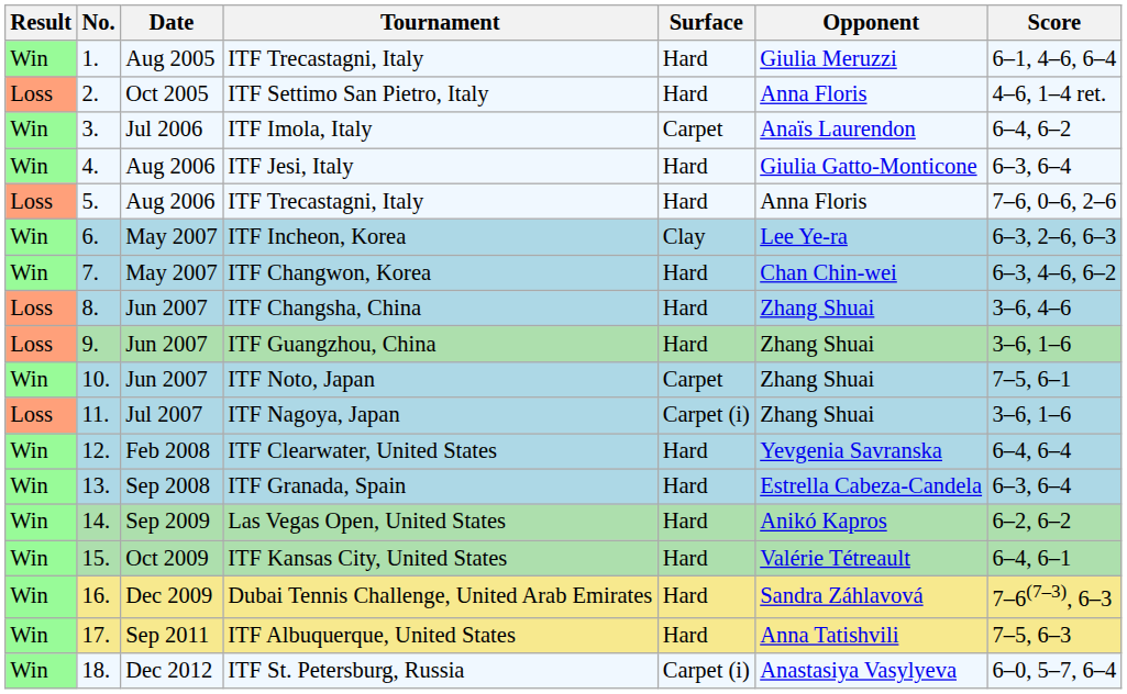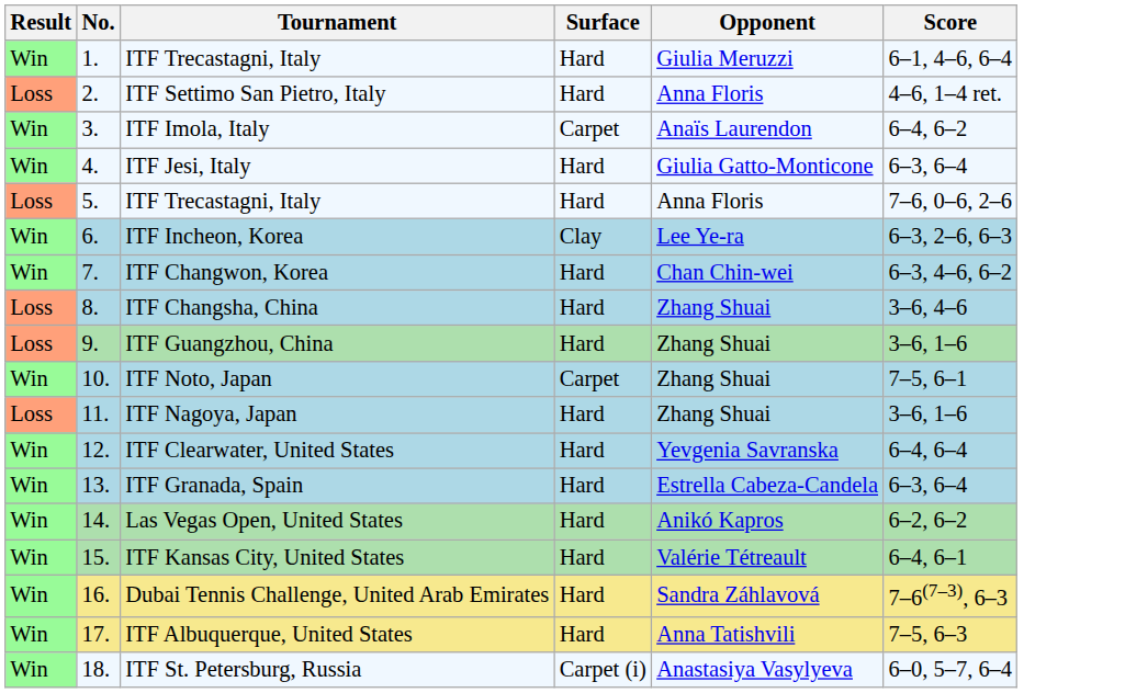 <table class="wikitable">
 <tr>
 <th>Result</th>
 <th>No.</th>
-<th>Date</th>
 <th>Tournament</th>
 <th>Surface</th>
 <th>Opponent</th>
 <th>Score</th>
 </tr>
 <tr bgcolor="#f0f8ff">
 <td style="background:#98fb98;">Win</td>
 <td>1.</td>
-<td>Aug 2005</td>
 <td>ITF Trecastagni, Italy</td>
 <td>Hard</td>
 <td> <a href='#'>Giulia Meruzzi</a></td>
 <td>6–1, 4–6, 6–4</td>
 </tr>
 <tr bgcolor="#f0f8ff">
 <td bgcolor=FFA07A>Loss</td>
 <td>2.</td>
-<td>Oct 2005</td>
 <td>ITF Settimo San Pietro, Italy</td>
 <td>Hard</td>
 <td> <a href='#'>Anna Floris</a></td>
 <td>4–6, 1–4 ret.</td>
 </tr>
 <tr bgcolor="#f0f8ff">
 <td style="background:#98fb98;">Win</td>
 <td>3.</td>
-<td>Jul 2006</td>
 <td>ITF Imola, Italy</td>
 <td>Carpet</td>
 <td> <a href='#'>Anaïs Laurendon</a></td>
 <td>6–4, 6–2</td>
 </tr>
 <tr bgcolor="#f0f8ff">
 <td style="background:#98fb98;">Win</td>
 <td>4.</td>
-<td>Aug 2006</td>
 <td>ITF Jesi, Italy</td>
 <td>Hard</td>
 <td> <a href='#'>Giulia Gatto-Monticone</a></td>
 <td>6–3, 6–4</td>
 </tr>
 <tr bgcolor="#f0f8ff">
 <td bgcolor=FFA07A>Loss</td>
 <td>5.</td>
-<td>Aug 2006</td>
 <td>ITF Trecastagni, Italy</td>
 <td>Hard</td>
 <td> Anna Floris</td>
 <td>7–6, 0–6, 2–6</td>
 </tr>
 <tr bgcolor="lightblue">
 <td style="background:#98fb98;">Win</td>
 <td>6.</td>
-<td>May 2007</td>
 <td>ITF Incheon, Korea</td>
 <td>Clay</td>
 <td> <a href='#'>Lee Ye-ra</a></td>
 <td>6–3, 2–6, 6–3</td>
 </tr>
 <tr bgcolor="lightblue">
 <td style="background:#98fb98;">Win</td>
 <td>7.</td>
-<td>May 2007</td>
 <td>ITF Changwon, Korea</td>
 <td>Hard</td>
 <td> <a href='#'>Chan Chin-wei</a></td>
 <td>6–3, 4–6, 6–2</td>
 </tr>
 <tr bgcolor="lightblue">
 <td bgcolor=FFA07A>Loss</td>
 <td>8.</td>
-<td>Jun 2007</td>
 <td>ITF Changsha, China</td>
 <td>Hard</td>
 <td> <a href='#'>Zhang Shuai</a></td>
 <td>3–6, 4–6</td>
 </tr>
 <tr bgcolor="#ADDFAD">
 <td bgcolor=FFA07A>Loss</td>
 <td>9.</td>
-<td>Jun 2007</td>
 <td>ITF Guangzhou, China</td>
 <td>Hard</td>
 <td> Zhang Shuai</td>
 <td>3–6, 1–6</td>
 </tr>
 <tr bgcolor="lightblue">
 <td style="background:#98fb98;">Win</td>
 <td>10.</td>
-<td>Jun 2007</td>
 <td>ITF Noto, Japan</td>
 <td>Carpet</td>
 <td> Zhang Shuai</td>
 <td>7–5, 6–1</td>
 </tr>
 <tr bgcolor="lightblue">
 <td bgcolor=FFA07A>Loss</td>
 <td>11.</td>
-<td>Jul 2007</td>
 <td>ITF Nagoya, Japan</td>
-<td>Carpet (i)</td>
+<td>Hard</td>
 <td> Zhang Shuai</td>
 <td>3–6, 1–6</td>
 </tr>
 <tr bgcolor="lightblue">
 <td style="background:#98fb98;">Win</td>
 <td>12.</td>
-<td>Feb 2008</td>
 <td>ITF Clearwater, United States</td>
 <td>Hard</td>
 <td> <a href='#'>Yevgenia Savranska</a></td>
 <td>6–4, 6–4</td>
 </tr>
 <tr bgcolor="lightblue">
 <td style="background:#98fb98;">Win</td>
 <td>13.</td>
-<td>Sep 2008</td>
 <td>ITF Granada, Spain</td>
 <td>Hard</td>
 <td> <a href='#'>Estrella Cabeza-Candela</a></td>
 <td>6–3, 6–4</td>
 </tr>
 <tr bgcolor="#ADDFAD">
 <td style="background:#98fb98;">Win</td>
 <td>14.</td>
-<td>Sep 2009</td>
 <td>Las Vegas Open, United States</td>
 <td>Hard</td>
 <td> <a href='#'>Anikó Kapros</a></td>
 <td>6–2, 6–2</td>
 </tr>
 <tr bgcolor="#ADDFAD">
 <td style="background:#98fb98;">Win</td>
 <td>15.</td>
-<td>Oct 2009</td>
 <td>ITF Kansas City, United States</td>
 <td>Hard</td>
 <td> <a href='#'>Valérie Tétreault</a></td>
 <td>6–4, 6–1</td>
 </tr>
 <tr bgcolor="#F7E98E">
 <td style="background:#98fb98;">Win</td>
 <td>16.</td>
-<td>Dec 2009</td>
 <td>Dubai Tennis Challenge, United Arab Emirates</td>
 <td>Hard</td>
 <td> <a href='#'>Sandra Záhlavová</a></td>
 <td>7–6<sup>(7–3)</sup>, 6–3</td>
 </tr>
 <tr bgcolor="#F7E98E">
 <td style="background:#98fb98;">Win</td>
 <td>17.</td>
-<td>Sep 2011</td>
 <td>ITF Albuquerque, United States</td>
 <td>Hard</td>
 <td> <a href='#'>Anna Tatishvili</a></td>
 <td>7–5, 6–3</td>
 </tr>
 <tr bgcolor="#f0f8ff">
 <td style="background:#98fb98;">Win</td>
 <td>18.</td>
-<td>Dec 2012</td>
 <td>ITF St. Petersburg, Russia</td>
 <td>Carpet (i)</td>
 <td> <a href='#'>Anastasiya Vasylyeva</a></td>
 <td>6–0, 5–7, 6–4</td>
 </tr>
 </table>
